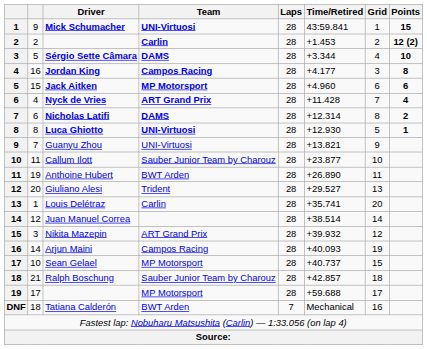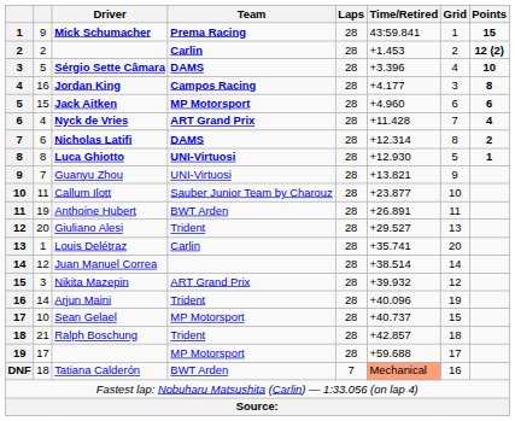 <table class="wikitable" style="font-size: 85%;">
 <tr>
 <th></th>
 <th></th>
 <th>Driver</th>
 <th>Team</th>
 <th>Laps</th>
 <th>Time/Retired</th>
 <th>Grid</th>
 <th>Points</th>
 </tr>
 <tr>
 <th>1</th>
 <td align="center">9</td>
 <td> <strong><a href='#'>Mick Schumacher</a></strong></td>
-<td><strong><a href='#'>UNI-Virtuosi</a></strong></td>
+<td><strong><a href='#'>Prema Racing</a></strong></td>
 <td align="center">28</td>
 <td>43:59.841</td>
 <td align="center">1</td>
 <td align="center"><strong>15</strong></td>
 </tr>
 <tr>
 <th>2</th>
 <td align="center">2</td>
 <td></td>
 <td><strong><a href='#'>Carlin</a></strong></td>
 <td align="center">28</td>
 <td>+1.453</td>
 <td align="center">2</td>
 <td align="center"><strong>12 (2)</strong></td>
 </tr>
 <tr>
 <th>3</th>
 <td align="center">5</td>
 <td> <strong><a href='#'>Sérgio Sette Câmara</a></strong></td>
 <td><strong><a href='#'>DAMS</a></strong></td>
 <td align="center">28</td>
-<td>+3.344</td>
+<td>+3.396</td>
 <td align="center">4</td>
 <td align="center"><strong>10</strong></td>
 </tr>
 <tr>
 <th>4</th>
 <td align="center">16</td>
 <td> <strong><a href='#'>Jordan King</a></strong></td>
 <td><strong><a href='#'>Campos Racing</a></strong></td>
 <td align="center">28</td>
 <td>+4.177</td>
 <td align="center">3</td>
 <td align="center"><strong>8</strong></td>
 </tr>
 <tr>
 <th>5</th>
 <td align="center">15</td>
 <td> <strong><a href='#'>Jack Aitken</a></strong></td>
 <td><strong><a href='#'>MP Motorsport</a></strong></td>
 <td align="center">28</td>
 <td>+4.960</td>
 <td align="center">6</td>
 <td align="center"><strong>6</strong></td>
 </tr>
 <tr>
 <th>6</th>
 <td align="center">4</td>
 <td> <strong><a href='#'>Nyck de Vries</a></strong></td>
 <td><strong><a href='#'>ART Grand Prix</a></strong></td>
 <td align="center">28</td>
 <td>+11.428</td>
 <td align="center">7</td>
 <td align="center"><strong>4</strong></td>
 </tr>
 <tr>
 <th>7</th>
 <td align="center">6</td>
 <td> <strong><a href='#'>Nicholas Latifi</a></strong></td>
 <td><strong><a href='#'>DAMS</a></strong></td>
 <td align="center">28</td>
 <td>+12.314</td>
 <td align="center">8</td>
 <td align="center"><strong>2</strong></td>
 </tr>
 <tr>
 <th>8</th>
 <td align="center">8</td>
 <td> <strong><a href='#'>Luca Ghiotto</a></strong></td>
 <td><strong><a href='#'>UNI-Virtuosi</a></strong></td>
 <td align="center">28</td>
 <td>+12.930</td>
 <td align="center">5</td>
 <td align="center"><strong>1</strong></td>
 </tr>
 <tr>
 <th>9</th>
 <td align="center">7</td>
 <td> <a href='#'>Guanyu Zhou</a></td>
 <td><a href='#'>UNI-Virtuosi</a></td>
 <td align="center">28</td>
 <td>+13.821</td>
 <td align="center">9</td>
 <td align="center"></td>
 </tr>
 <tr>
 <th>10</th>
 <td align="center">11</td>
 <td> <a href='#'>Callum Ilott</a></td>
 <td><a href='#'>Sauber Junior Team by Charouz</a></td>
 <td align="center">28</td>
 <td>+23.877</td>
 <td align="center">10</td>
 <td align="center"></td>
 </tr>
 <tr>
 <th>11</th>
 <td align="center">19</td>
 <td> <a href='#'>Anthoine Hubert</a></td>
 <td><a href='#'>BWT Arden</a></td>
 <td align="center">28</td>
-<td>+26.890</td>
+<td>+26.891</td>
 <td align="center">11</td>
 <td align="center"></td>
 </tr>
 <tr>
 <th>12</th>
 <td align="center">20</td>
 <td> <a href='#'>Giuliano Alesi</a></td>
 <td><a href='#'>Trident</a></td>
 <td align="center">28</td>
 <td>+29.527</td>
 <td align="center">13</td>
 <td align="center"></td>
 </tr>
 <tr>
 <th>13</th>
 <td align="center">1</td>
 <td> <a href='#'>Louis Delétraz</a></td>
 <td><a href='#'>Carlin</a></td>
 <td align="center">28</td>
 <td>+35.741</td>
 <td align="center">20</td>
 <td align="center"></td>
 </tr>
 <tr>
 <th>14</th>
 <td align="center">12</td>
 <td> <a href='#'>Juan Manuel Correa</a></td>
 <td></td>
 <td align="center">28</td>
 <td>+38.514</td>
 <td align="center">14</td>
 <td align="center"></td>
 </tr>
 <tr>
 <th>15</th>
 <td align="center">3</td>
 <td> <a href='#'>Nikita Mazepin</a></td>
 <td><a href='#'>ART Grand Prix</a></td>
 <td align="center">28</td>
 <td>+39.932</td>
 <td align="center">12</td>
 <td align="center"></td>
 </tr>
 <tr>
 <th>16</th>
 <td align="center">14</td>
 <td> <a href='#'>Arjun Maini</a></td>
-<td><a href='#'>Campos Racing</a></td>
+<td><a href='#'>Trident</a></td>
 <td align="center">28</td>
-<td>+40.093</td>
+<td>+40.096</td>
 <td align="center">19</td>
 <td align="center"></td>
 </tr>
 <tr>
 <th>17</th>
 <td align="center">10</td>
 <td> <a href='#'>Sean Gelael</a></td>
 <td><a href='#'>MP Motorsport</a></td>
 <td align="center">28</td>
 <td>+40.737</td>
 <td align="center">15</td>
 <td align="center"></td>
 </tr>
 <tr>
 <th>18</th>
 <td align="center">21</td>
 <td> <a href='#'>Ralph Boschung</a></td>
-<td><a href='#'>Sauber Junior Team by Charouz</a></td>
+<td><a href='#'>Trident</a></td>
 <td align="center">28</td>
 <td>+42.857</td>
 <td align="center">18</td>
 <td align="center"></td>
 </tr>
 <tr>
 <th>19</th>
 <td align="center">17</td>
 <td></td>
 <td><a href='#'>MP Motorsport</a></td>
 <td align="center">28</td>
 <td>+59.688</td>
 <td align="center">17</td>
 <td align="center"></td>
 </tr>
 <tr>
 <th>DNF</th>
 <td align="center">18</td>
 <td> <a href='#'>Tatiana Calderón</a></td>
 <td><a href='#'>BWT Arden</a></td>
 <td align="center">7</td>
-<td>Mechanical</td>
+<td style="background: lightsalmon;">Mechanical</td>
 <td align="center">16</td>
 <td align="center"></td>
 </tr>
 <tr>
 <td colspan="8" align="center"><em>Fastest lap: <a href='#'>Nobuharu Matsushita</a> (<a href='#'>Carlin</a>) — 1:33.056 (on lap 4)</em></td>
 </tr>
 <tr>
 <th colspan="8">Source:</th>
 </tr>
 </table>
